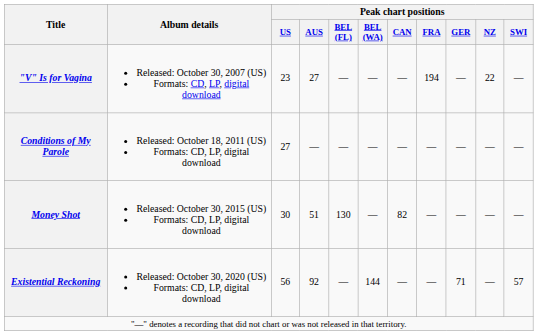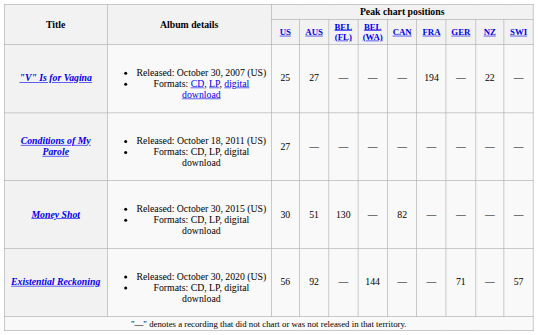 <table class="wikitable plainrowheaders" style="text-align:center;">
 <tr>
 <th scope="col" rowspan="2" style="width:11em;">Title</th>
 <th scope="col" rowspan="2" style="width:18em;">Album details</th>
 <th scope="col" colspan="9">Peak chart positions</th>
 </tr>
 <tr>
 <th scope="col" style="width:3em;font-size:90%;"><a href='#'>US</a><br></th>
 <th scope="col" style="width:3em;font-size:90%;"><a href='#'>AUS</a><br></th>
 <th scope="col" style="width:3em;font-size:90%;"><a href='#'>BEL<br>(FL)</a><br></th>
 <th scope="col" style="width:3em;font-size:90%;"><a href='#'>BEL<br>(WA)</a><br></th>
 <th scope="col" style="width:3em;font-size:90%;"><a href='#'>CAN</a><br></th>
 <th scope="col" style="width:3em;font-size:90%;"><a href='#'>FRA</a><br></th>
 <th scope="col" style="width:3em;font-size:90%;"><a href='#'>GER</a><br></th>
 <th scope="col" style="width:3em;font-size:90%;"><a href='#'>NZ</a><br></th>
 <th scope="col" style="width:3em;font-size:90%;"><a href='#'>SWI</a><br></th>
 </tr>
 <tr>
 <th scope="row"><em><a href='#'>"V" Is for Vagina</a></em></th>
 <td><br><ul><li>Released: October 30, 2007 <span>(US)</span></li><li>Formats: <a href='#'>CD</a>, <a href='#'>LP</a>, <a href='#'>digital download</a></li></ul></td>
-<td>23</td>
+<td>25</td>
 <td>27</td>
 <td>—</td>
 <td>—</td>
 <td>—</td>
 <td>194</td>
 <td>—</td>
 <td>22</td>
 <td>—</td>
 </tr>
 <tr>
 <th scope="row"><em><a href='#'>Conditions of My Parole</a></em></th>
 <td><br><ul><li>Released: October 18, 2011 <span>(US)</span></li><li>Formats: CD, LP, digital download</li></ul></td>
 <td>27</td>
 <td>—</td>
 <td>—</td>
 <td>—</td>
 <td>—</td>
 <td>—</td>
 <td>—</td>
 <td>—</td>
 <td>—</td>
 </tr>
 <tr>
 <th scope="row"><em><a href='#'>Money Shot</a></em></th>
 <td><br><ul><li>Released: October 30, 2015 <span>(US)</span></li><li>Formats: CD, LP, digital download</li></ul></td>
 <td>30</td>
 <td>51</td>
 <td>130</td>
 <td>—</td>
 <td>82</td>
 <td>—</td>
 <td>—</td>
 <td>—</td>
 <td>—</td>
 </tr>
 <tr>
 <th scope="row"><em><a href='#'>Existential Reckoning</a></em></th>
 <td><br><ul><li>Released: October 30, 2020 <span>(US)</span></li><li>Formats: CD, LP, digital download</li></ul></td>
 <td>56</td>
 <td>92</td>
 <td>—</td>
 <td>144</td>
 <td>—</td>
 <td>—</td>
 <td>71</td>
 <td>—</td>
 <td>57</td>
 </tr>
 <tr>
 <td colspan="15" style="font-size:90%">"—" denotes a recording that did not chart or was not released in that territory.</td>
 </tr>
 </table>
